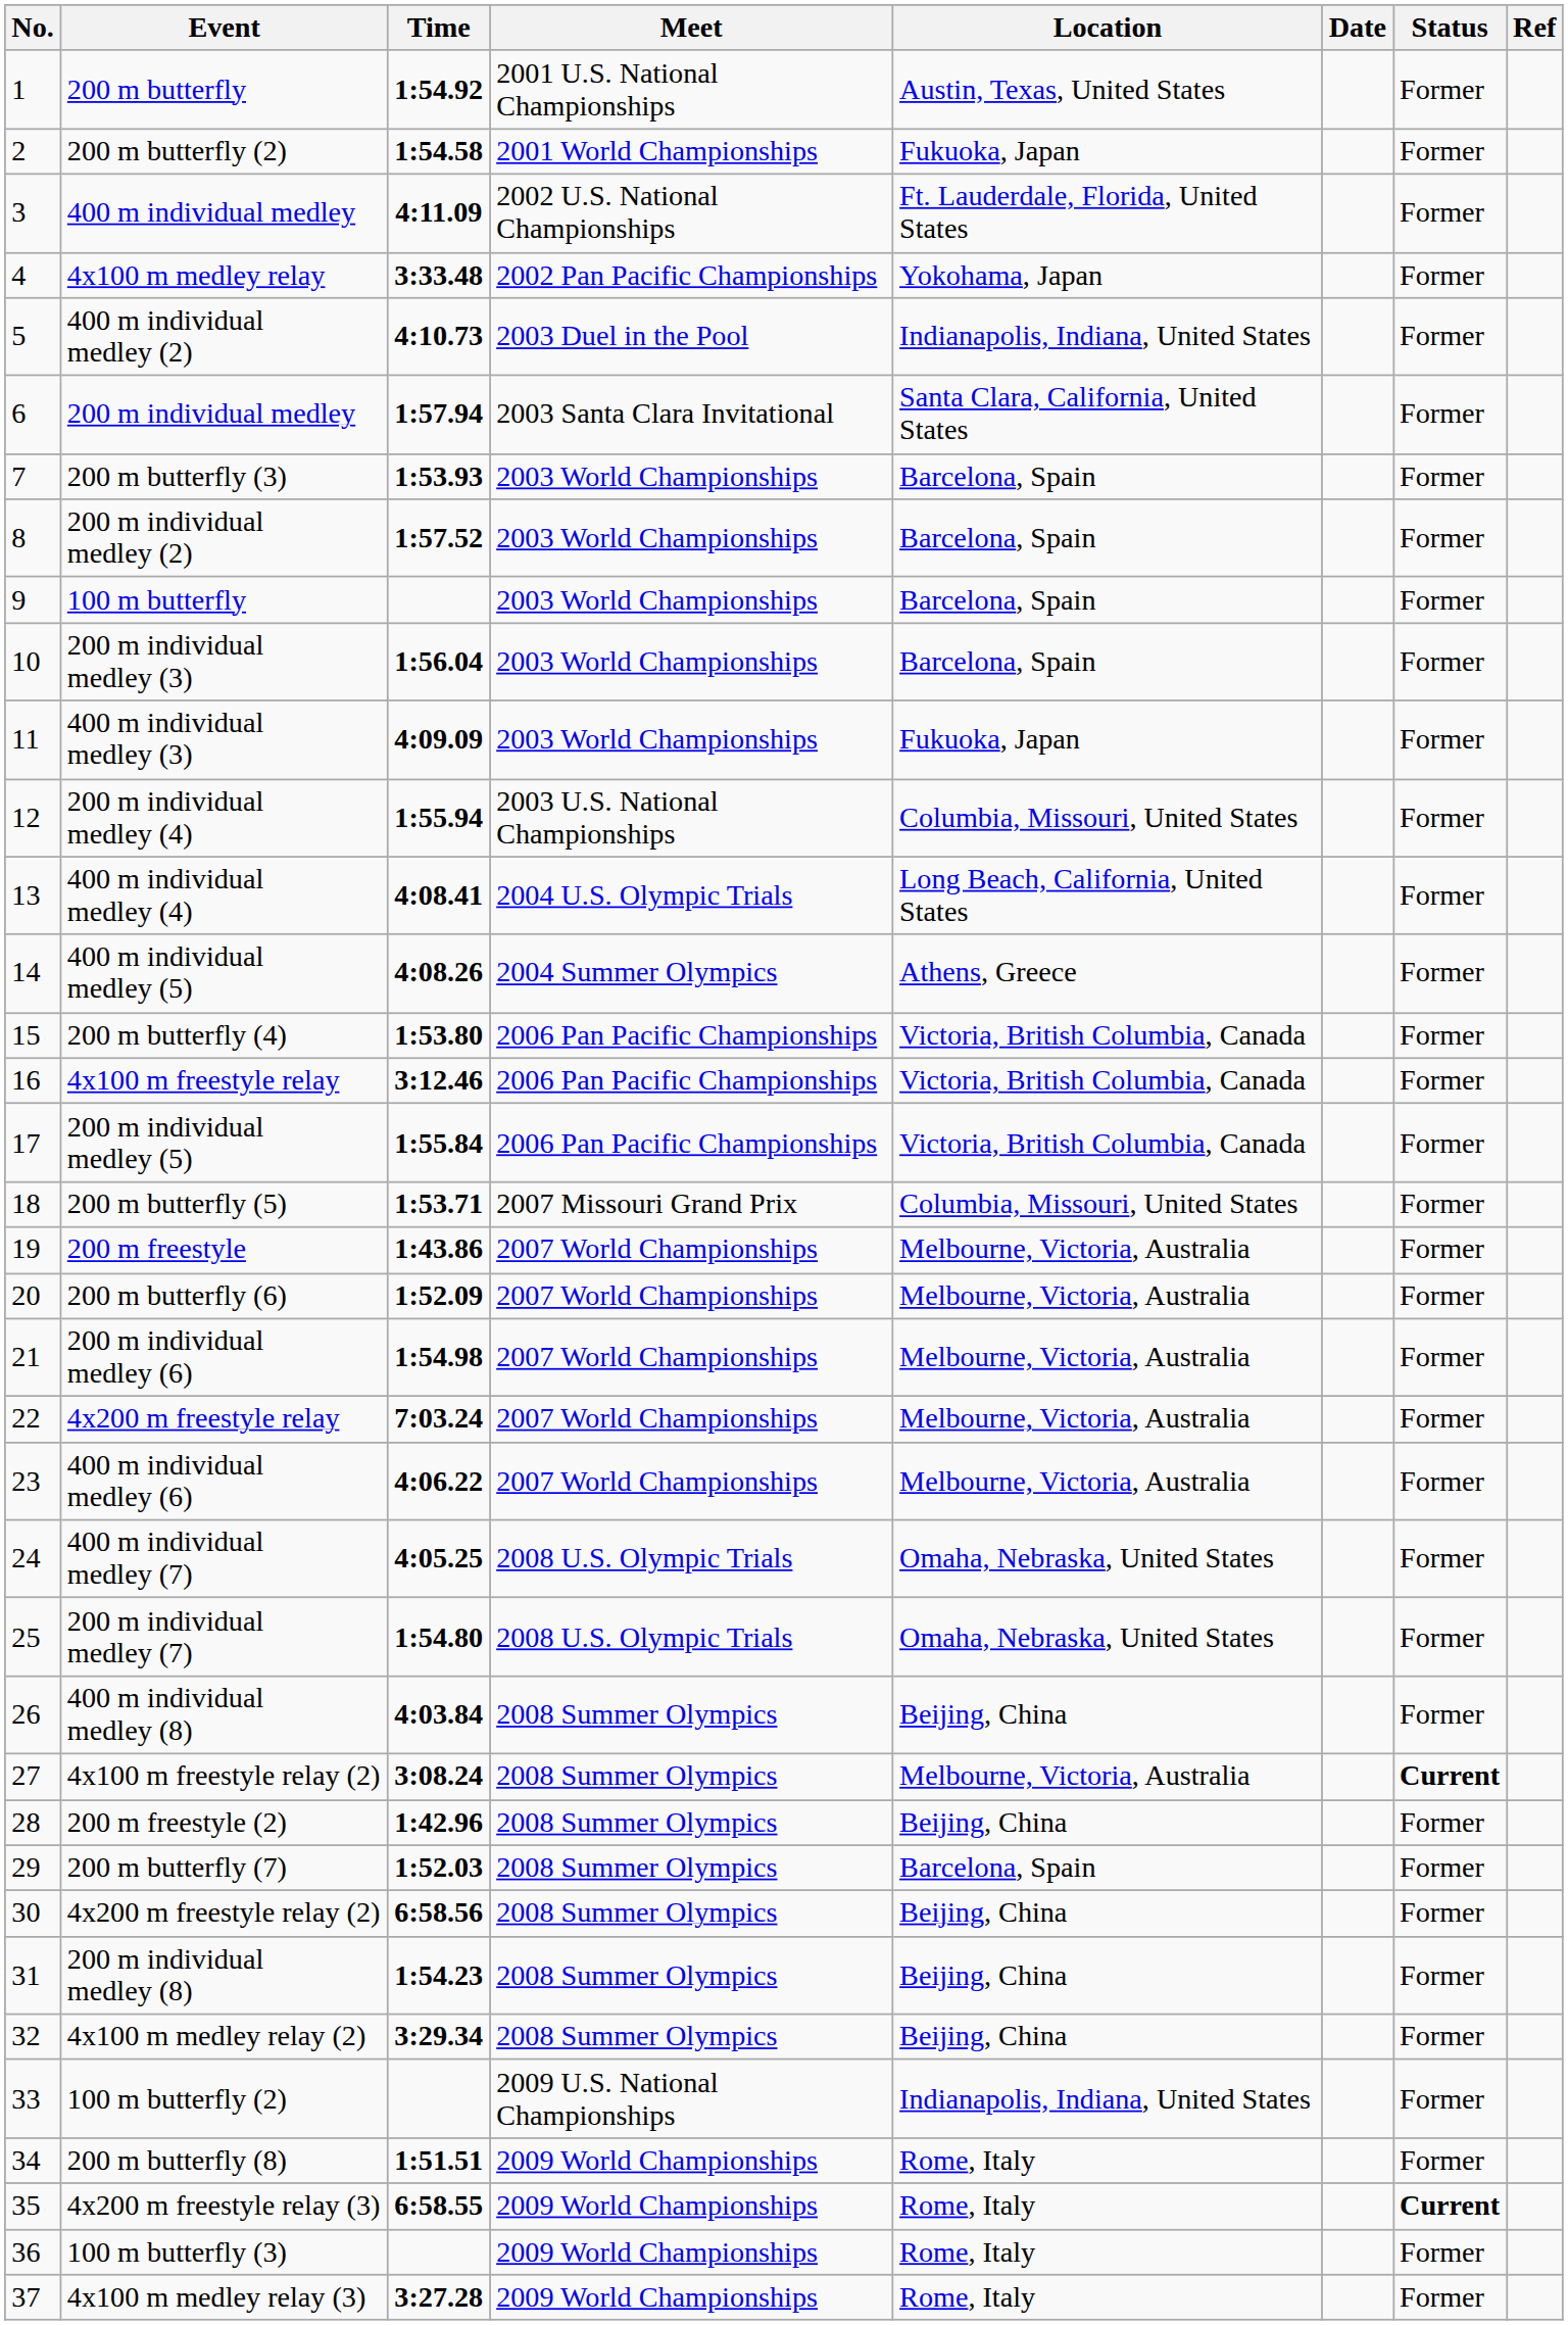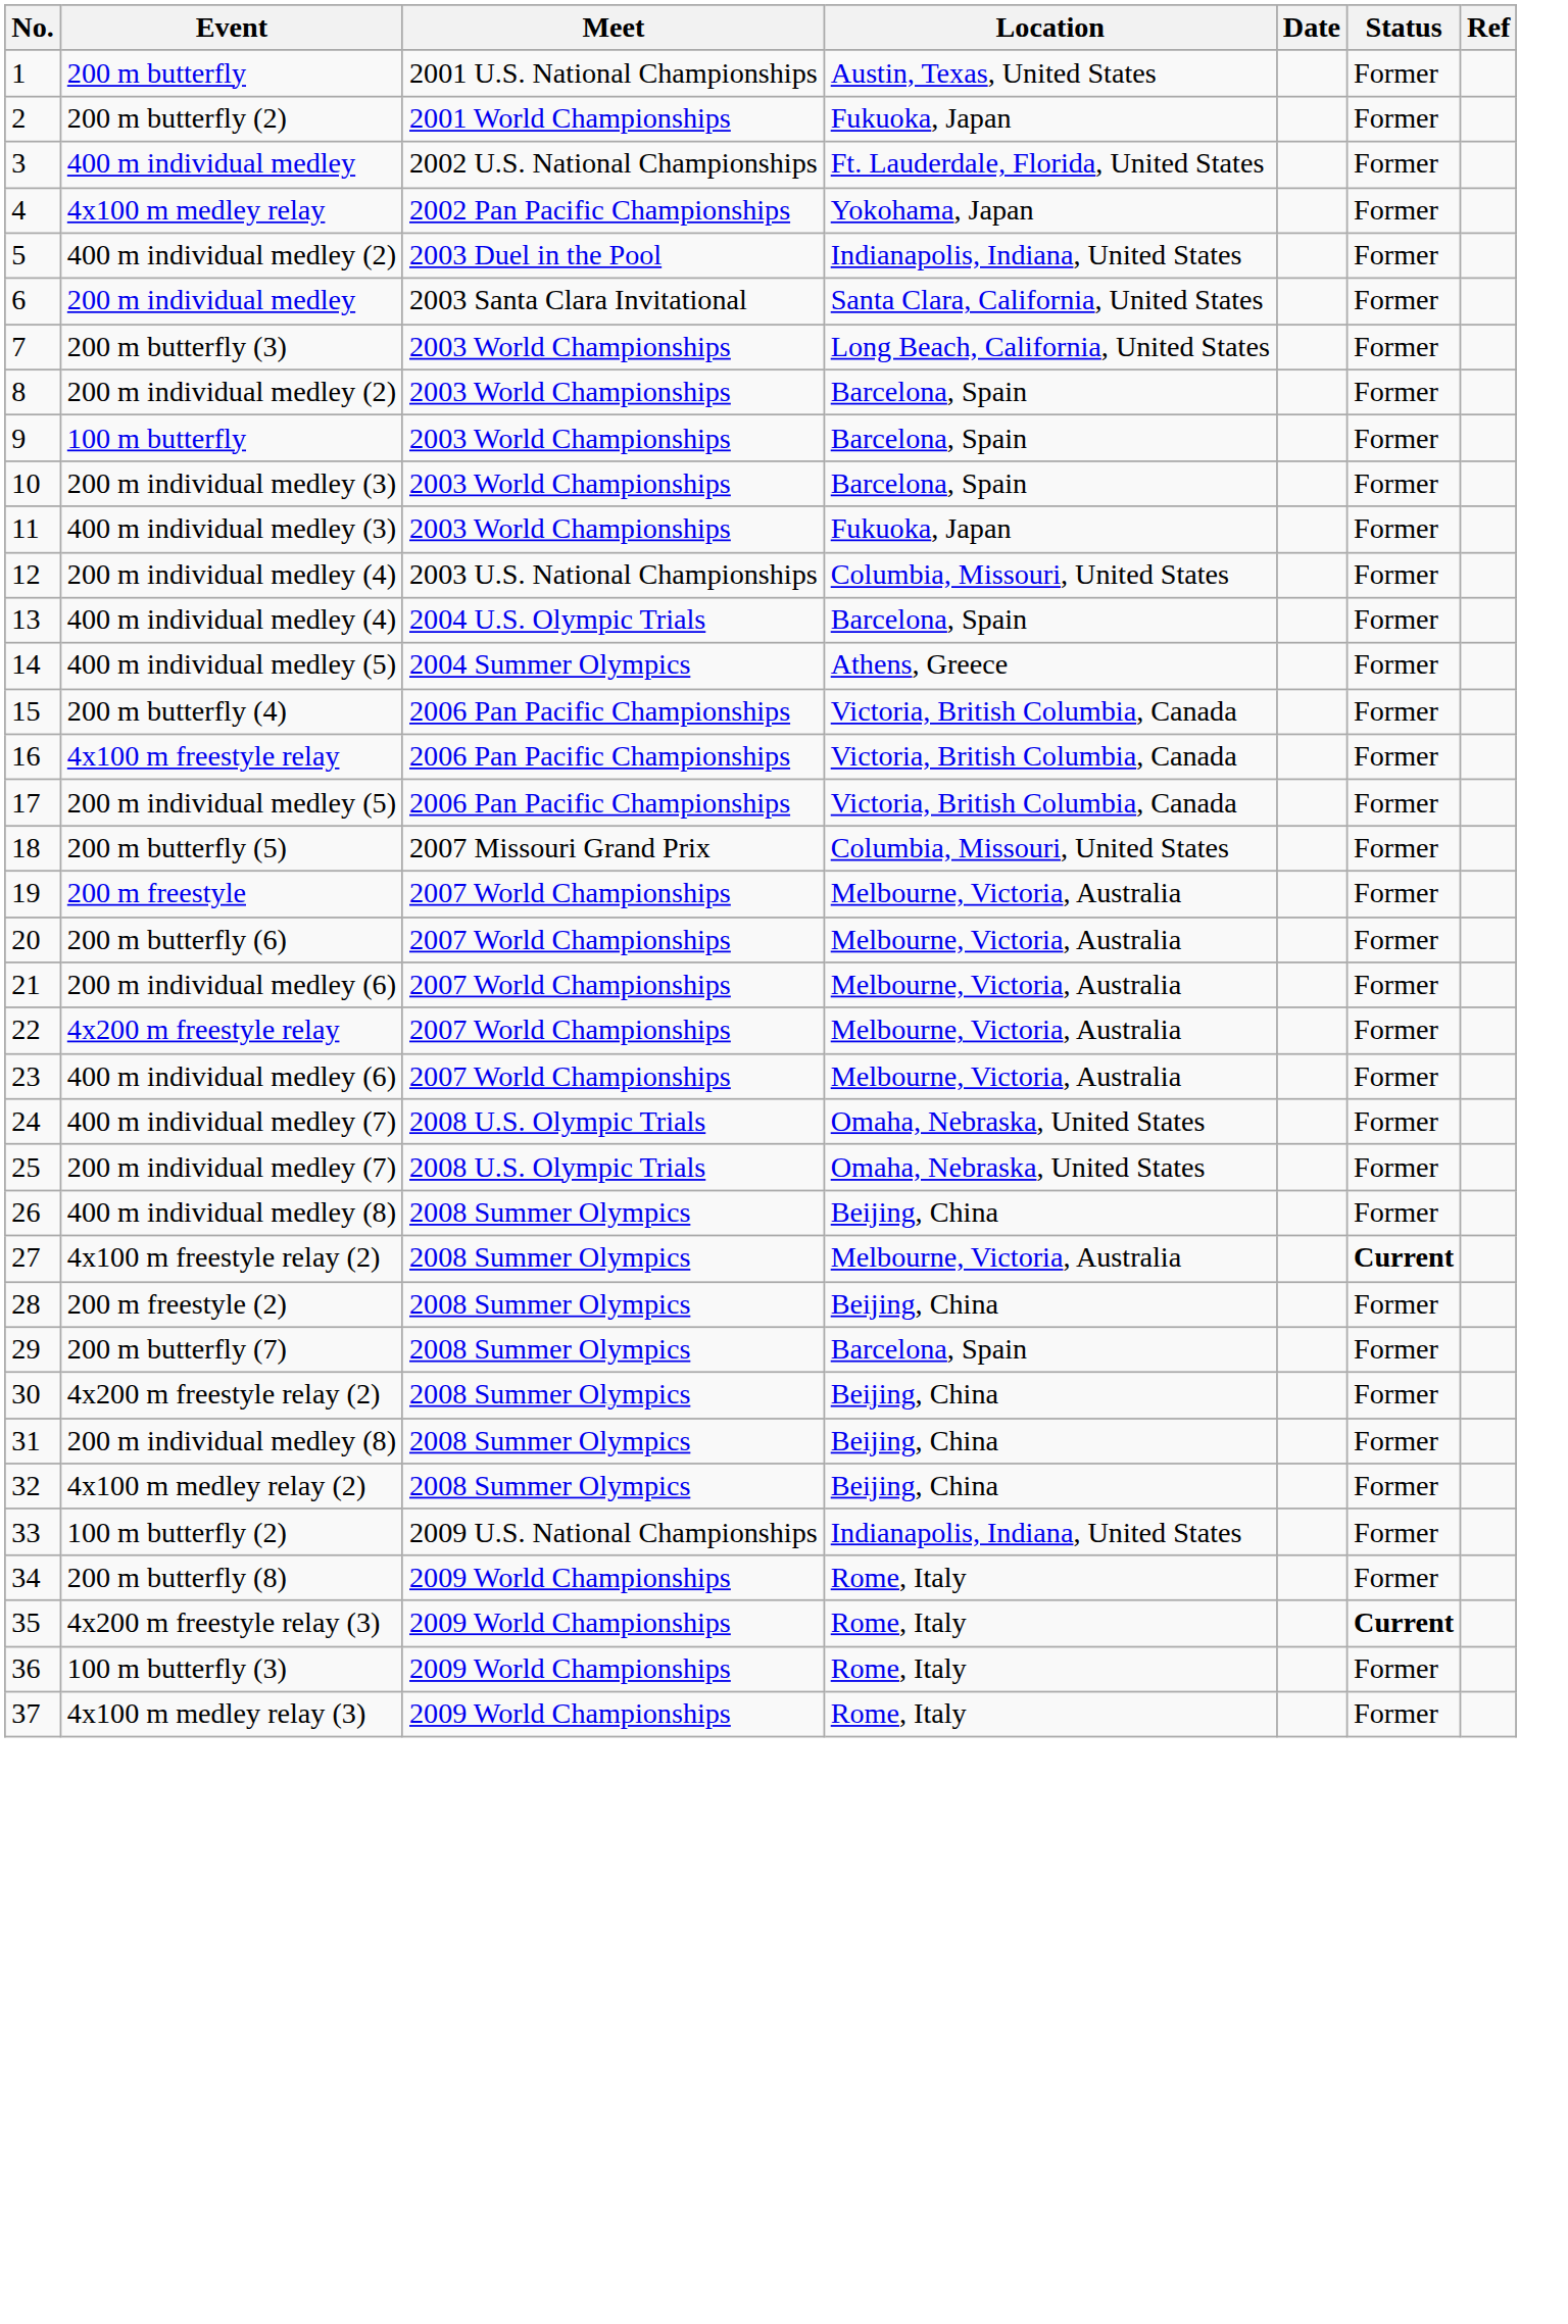 <table class="wikitable sortable">
 <tr>
 <th>No.</th>
 <th>Event</th>
-<th>Time</th>
 <th>Meet</th>
 <th>Location</th>
 <th>Date</th>
 <th>Status</th>
 <th>Ref</th>
 </tr>
 <tr>
 <td>1</td>
 <td><a href='#'>200 m butterfly</a></td>
-<td align="center"><strong>1:54.92</strong></td>
 <td>2001 U.S. National Championships</td>
 <td><a href='#'>Austin, Texas</a>, United States</td>
 <td></td>
 <td>Former</td>
 <td align="center"></td>
 </tr>
 <tr>
 <td>2</td>
 <td>200 m butterfly (2)</td>
-<td align="center"><strong>1:54.58</strong></td>
 <td><a href='#'>2001 World Championships</a></td>
 <td><a href='#'>Fukuoka</a>, Japan</td>
 <td></td>
 <td>Former</td>
 <td align="center"></td>
 </tr>
 <tr>
 <td>3</td>
 <td><a href='#'>400 m individual medley</a></td>
-<td align="center"><strong>4:11.09</strong></td>
 <td>2002 U.S. National Championships</td>
 <td><a href='#'>Ft. Lauderdale, Florida</a>, United States</td>
 <td></td>
 <td>Former</td>
 <td align="center"></td>
 </tr>
 <tr>
 <td>4</td>
 <td><a href='#'>4x100 m medley relay</a></td>
-<td align="center"><strong>3:33.48</strong></td>
 <td><a href='#'>2002 Pan Pacific Championships</a></td>
 <td><a href='#'>Yokohama</a>, Japan</td>
 <td></td>
 <td>Former</td>
 <td align="center"></td>
 </tr>
 <tr>
 <td>5</td>
 <td>400 m individual medley (2)</td>
-<td align="center"><strong>4:10.73</strong></td>
 <td><a href='#'>2003 Duel in the Pool</a></td>
 <td><a href='#'>Indianapolis, Indiana</a>, United States</td>
 <td></td>
 <td>Former</td>
 <td align="center"></td>
 </tr>
 <tr>
 <td>6</td>
 <td><a href='#'>200 m individual medley</a></td>
-<td align="center"><strong>1:57.94</strong></td>
 <td>2003 Santa Clara Invitational</td>
 <td><a href='#'>Santa Clara, California</a>, United States</td>
 <td></td>
 <td>Former</td>
 <td align="center"></td>
 </tr>
 <tr>
 <td>7</td>
 <td>200 m butterfly (3)</td>
-<td align="center"><strong>1:53.93</strong></td>
 <td><a href='#'>2003 World Championships</a></td>
-<td><a href='#'>Barcelona</a>, Spain</td>
+<td><a href='#'>Long Beach, California</a>, United States</td>
 <td></td>
 <td>Former</td>
 <td align="center"></td>
 </tr>
 <tr>
 <td>8</td>
 <td>200 m individual medley (2)</td>
-<td align="center"><strong>1:57.52</strong></td>
 <td><a href='#'>2003 World Championships</a></td>
 <td><a href='#'>Barcelona</a>, Spain</td>
 <td></td>
 <td>Former</td>
 <td align="center"></td>
 </tr>
 <tr>
 <td>9</td>
 <td><a href='#'>100 m butterfly</a></td>
-<td align="center"><strong></strong></td>
 <td><a href='#'>2003 World Championships</a></td>
 <td><a href='#'>Barcelona</a>, Spain</td>
 <td></td>
 <td>Former</td>
 <td align="center"></td>
 </tr>
 <tr>
 <td>10</td>
 <td>200 m individual medley (3)</td>
-<td align="center"><strong>1:56.04</strong></td>
 <td><a href='#'>2003 World Championships</a></td>
 <td><a href='#'>Barcelona</a>, Spain</td>
 <td></td>
 <td>Former</td>
 <td align="center"></td>
 </tr>
 <tr>
 <td>11</td>
 <td>400 m individual medley (3)</td>
-<td align="center"><strong>4:09.09</strong></td>
 <td><a href='#'>2003 World Championships</a></td>
 <td><a href='#'>Fukuoka</a>, Japan</td>
 <td></td>
 <td>Former</td>
 <td align="center"></td>
 </tr>
 <tr>
 <td>12</td>
 <td>200 m individual medley (4)</td>
-<td align="center"><strong>1:55.94</strong></td>
 <td>2003 U.S. National Championships</td>
 <td><a href='#'>Columbia, Missouri</a>, United States</td>
 <td></td>
 <td>Former</td>
 <td align="center"></td>
 </tr>
 <tr>
 <td>13</td>
 <td>400 m individual medley (4)</td>
-<td align="center"><strong>4:08.41</strong></td>
 <td><a href='#'>2004 U.S. Olympic Trials</a></td>
-<td><a href='#'>Long Beach, California</a>, United States</td>
+<td><a href='#'>Barcelona</a>, Spain</td>
 <td></td>
 <td>Former</td>
 <td align="center"></td>
 </tr>
 <tr>
 <td>14</td>
 <td>400 m individual medley (5)</td>
-<td align="center"><strong>4:08.26</strong></td>
 <td><a href='#'>2004 Summer Olympics</a></td>
 <td><a href='#'>Athens</a>, Greece</td>
 <td></td>
 <td>Former</td>
 <td align="center"></td>
 </tr>
 <tr>
 <td>15</td>
 <td>200 m butterfly (4)</td>
-<td align="center"><strong>1:53.80</strong></td>
 <td><a href='#'>2006 Pan Pacific Championships</a></td>
 <td><a href='#'>Victoria, British Columbia</a>, Canada</td>
 <td></td>
 <td>Former</td>
 <td align="center"></td>
 </tr>
 <tr>
 <td>16</td>
 <td><a href='#'>4x100 m freestyle relay</a></td>
-<td align="center"><strong>3:12.46</strong></td>
 <td><a href='#'>2006 Pan Pacific Championships</a></td>
 <td><a href='#'>Victoria, British Columbia</a>, Canada</td>
 <td></td>
 <td>Former</td>
 <td align="center"></td>
 </tr>
 <tr>
 <td>17</td>
 <td>200 m individual medley (5)</td>
-<td align="center"><strong>1:55.84</strong></td>
 <td><a href='#'>2006 Pan Pacific Championships</a></td>
 <td><a href='#'>Victoria, British Columbia</a>, Canada</td>
 <td></td>
 <td>Former</td>
 <td align="center"></td>
 </tr>
 <tr>
 <td>18</td>
 <td>200 m butterfly (5)</td>
-<td align="center"><strong>1:53.71</strong></td>
 <td>2007 Missouri Grand Prix</td>
 <td><a href='#'>Columbia, Missouri</a>, United States</td>
 <td></td>
 <td>Former</td>
 <td align="center"></td>
 </tr>
 <tr>
 <td>19</td>
 <td><a href='#'>200 m freestyle</a></td>
-<td align="center"><strong>1:43.86</strong></td>
 <td><a href='#'>2007 World Championships</a></td>
 <td><a href='#'>Melbourne, Victoria</a>, Australia</td>
 <td></td>
 <td>Former</td>
 <td align="center"></td>
 </tr>
 <tr>
 <td>20</td>
 <td>200 m butterfly (6)</td>
-<td align="center"><strong>1:52.09</strong></td>
 <td><a href='#'>2007 World Championships</a></td>
 <td><a href='#'>Melbourne, Victoria</a>, Australia</td>
 <td></td>
 <td>Former</td>
 <td align="center"></td>
 </tr>
 <tr>
 <td>21</td>
 <td>200 m individual medley (6)</td>
-<td align="center"><strong>1:54.98</strong></td>
 <td><a href='#'>2007 World Championships</a></td>
 <td><a href='#'>Melbourne, Victoria</a>, Australia</td>
 <td></td>
 <td>Former</td>
 <td align="center"></td>
 </tr>
 <tr>
 <td>22</td>
 <td><a href='#'>4x200 m freestyle relay</a></td>
-<td align="center"><strong>7:03.24</strong></td>
 <td><a href='#'>2007 World Championships</a></td>
 <td><a href='#'>Melbourne, Victoria</a>, Australia</td>
 <td></td>
 <td>Former</td>
 <td align="center"></td>
 </tr>
 <tr>
 <td>23</td>
 <td>400 m individual medley (6)</td>
-<td align="center"><strong>4:06.22</strong></td>
 <td><a href='#'>2007 World Championships</a></td>
 <td><a href='#'>Melbourne, Victoria</a>, Australia</td>
 <td></td>
 <td>Former</td>
 <td align="center"></td>
 </tr>
 <tr>
 <td>24</td>
 <td>400 m individual medley (7)</td>
-<td align="center"><strong>4:05.25</strong></td>
 <td><a href='#'>2008 U.S. Olympic Trials</a></td>
 <td><a href='#'>Omaha, Nebraska</a>, United States</td>
 <td></td>
 <td>Former</td>
 <td align="center"></td>
 </tr>
 <tr>
 <td>25</td>
 <td>200 m individual medley (7)</td>
-<td align="center"><strong>1:54.80</strong></td>
 <td><a href='#'>2008 U.S. Olympic Trials</a></td>
 <td><a href='#'>Omaha, Nebraska</a>, United States</td>
 <td></td>
 <td>Former</td>
 <td align="center"></td>
 </tr>
 <tr>
 <td>26</td>
 <td>400 m individual medley (8)</td>
-<td align="center"><strong>4:03.84</strong></td>
 <td><a href='#'>2008 Summer Olympics</a></td>
 <td><a href='#'>Beijing</a>, China</td>
 <td></td>
 <td>Former</td>
 <td align="center"></td>
 </tr>
 <tr>
 <td>27</td>
 <td>4x100 m freestyle relay (2)</td>
-<td align="center"><strong>3:08.24</strong></td>
 <td><a href='#'>2008 Summer Olympics</a></td>
 <td><a href='#'>Melbourne, Victoria</a>, Australia</td>
 <td></td>
 <td><strong>Current</strong></td>
 <td align="center"></td>
 </tr>
 <tr>
 <td>28</td>
 <td>200 m freestyle (2)</td>
-<td align="center"><strong>1:42.96</strong></td>
 <td><a href='#'>2008 Summer Olympics</a></td>
 <td><a href='#'>Beijing</a>, China</td>
 <td></td>
 <td>Former</td>
 <td align="center"></td>
 </tr>
 <tr>
 <td>29</td>
 <td>200 m butterfly (7)</td>
-<td align="center"><strong>1:52.03</strong></td>
 <td><a href='#'>2008 Summer Olympics</a></td>
 <td><a href='#'>Barcelona</a>, Spain</td>
 <td></td>
 <td>Former</td>
 <td align="center"></td>
 </tr>
 <tr>
 <td>30</td>
 <td>4x200 m freestyle relay (2)</td>
-<td align="center"><strong>6:58.56</strong></td>
 <td><a href='#'>2008 Summer Olympics</a></td>
 <td><a href='#'>Beijing</a>, China</td>
 <td></td>
 <td>Former</td>
 <td align="center"></td>
 </tr>
 <tr>
 <td>31</td>
 <td>200 m individual medley (8)</td>
-<td align="center"><strong>1:54.23</strong></td>
 <td><a href='#'>2008 Summer Olympics</a></td>
 <td><a href='#'>Beijing</a>, China</td>
 <td></td>
 <td>Former</td>
 <td align="center"></td>
 </tr>
 <tr>
 <td>32</td>
 <td>4x100 m medley relay (2)</td>
-<td align="center"><strong>3:29.34</strong></td>
 <td><a href='#'>2008 Summer Olympics</a></td>
 <td><a href='#'>Beijing</a>, China</td>
 <td></td>
 <td>Former</td>
 <td align="center"></td>
 </tr>
 <tr>
 <td>33</td>
 <td>100 m butterfly (2)</td>
-<td align="center"><strong></strong></td>
 <td>2009 U.S. National Championships</td>
 <td><a href='#'>Indianapolis, Indiana</a>, United States</td>
 <td></td>
 <td>Former</td>
 <td align="center"></td>
 </tr>
 <tr>
 <td>34</td>
 <td>200 m butterfly (8)</td>
-<td align="center"><strong>1:51.51</strong></td>
 <td><a href='#'>2009 World Championships</a></td>
 <td><a href='#'>Rome</a>, Italy</td>
 <td></td>
 <td>Former</td>
 <td align="center"></td>
 </tr>
 <tr>
 <td>35</td>
 <td>4x200 m freestyle relay (3)</td>
-<td align="center"><strong>6:58.55</strong></td>
 <td><a href='#'>2009 World Championships</a></td>
 <td><a href='#'>Rome</a>, Italy</td>
 <td></td>
 <td><strong>Current</strong></td>
 <td align="center"></td>
 </tr>
 <tr>
 <td>36</td>
 <td>100 m butterfly (3)</td>
-<td align="center"><strong></strong></td>
 <td><a href='#'>2009 World Championships</a></td>
 <td><a href='#'>Rome</a>, Italy</td>
 <td></td>
 <td>Former</td>
 <td align="center"></td>
 </tr>
 <tr>
 <td>37</td>
 <td>4x100 m medley relay (3)</td>
-<td align="center"><strong>3:27.28</strong></td>
 <td><a href='#'>2009 World Championships</a></td>
 <td><a href='#'>Rome</a>, Italy</td>
 <td></td>
 <td>Former</td>
 <td align="center"></td>
 </tr>
 </table>
